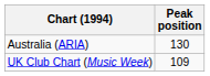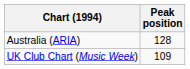 <table class="wikitable">
 <tr>
 <th>Chart (1994)</th>
 <th>Peak<br>position</th>
 </tr>
 <tr>
 <td>Australia (<a href='#'>ARIA</a>)</td>
-<td align="center">130</td>
+<td align="center">128</td>
 </tr>
 <tr>
 <td><a href='#'>UK Club Chart</a> (<em><a href='#'>Music Week</a></em>)</td>
 <td align="center">109</td>
 </tr>
 </table>
